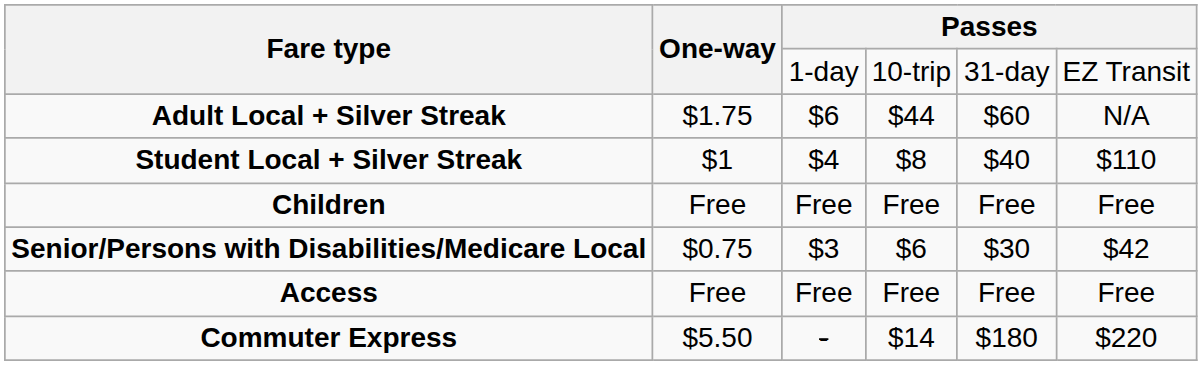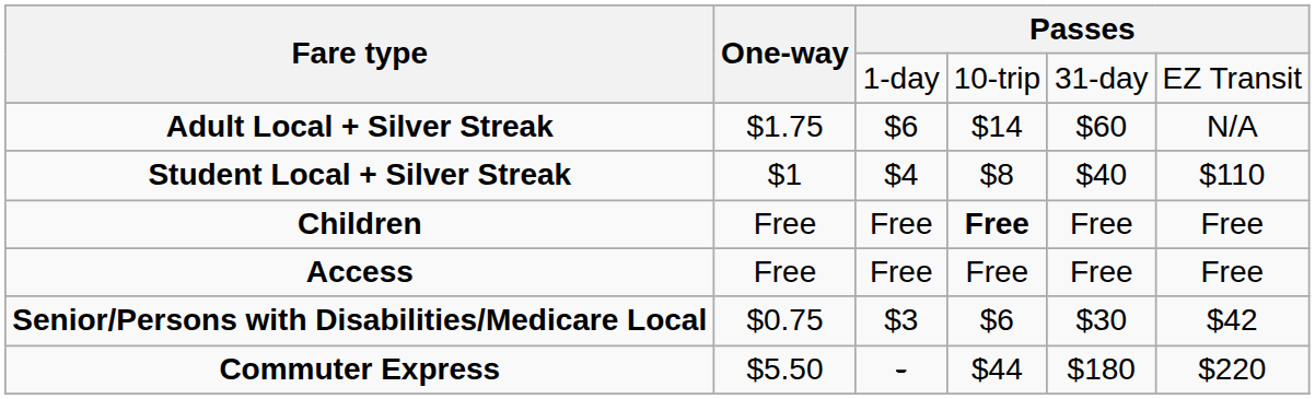 <table class="wikitable" style="text-align:center;font-size:100%;">
 <tr>
 <th rowspan="2"><strong>Fare type</strong></th>
 <th rowspan="2">One-way</th>
 <th colspan="4">Passes</th>
 </tr>
 <tr>
 <td>1-day</td>
 <td>10-trip</td>
 <td>31-day</td>
 <td>EZ Transit</td>
 </tr>
 <tr>
 <td><strong>Adult Local + Silver Streak</strong></td>
 <td>$1.75</td>
 <td>$6</td>
-<td>$44</td>
+<td>$14</td>
 <td>$60</td>
 <td>N/A</td>
 </tr>
 <tr>
 <td><strong>Student Local + Silver Streak</strong></td>
 <td>$1</td>
 <td>$4</td>
 <td>$8</td>
 <td>$40</td>
 <td>$110</td>
 </tr>
 <tr>
 <td><strong>Children</strong></td>
 <td>Free</td>
 <td>Free</td>
+<td><strong>Free</strong></td>
+<td>Free</td>
+<td>Free</td>
+</tr>
+<tr>
+<td><strong>Access</strong></td>
+<td>Free</td>
+<td>Free</td>
 <td>Free</td>
 <td>Free</td>
 <td>Free</td>
 </tr>
 <tr>
 <td><strong>Senior/Persons with Disabilities/Medicare Local</strong></td>
 <td>$0.75</td>
 <td>$3</td>
 <td>$6</td>
 <td>$30</td>
 <td>$42</td>
 </tr>
 <tr>
-<td><strong>Access</strong></td>
-<td>Free</td>
-<td>Free</td>
-<td>Free</td>
-<td>Free</td>
-<td>Free</td>
-</tr>
-<tr>
 <td><strong>Commuter Express</strong></td>
 <td>$5.50</td>
 <td><s>-</s></td>
-<td>$14</td>
+<td>$44</td>
 <td>$180</td>
 <td>$220</td>
 </tr>
 </table>
